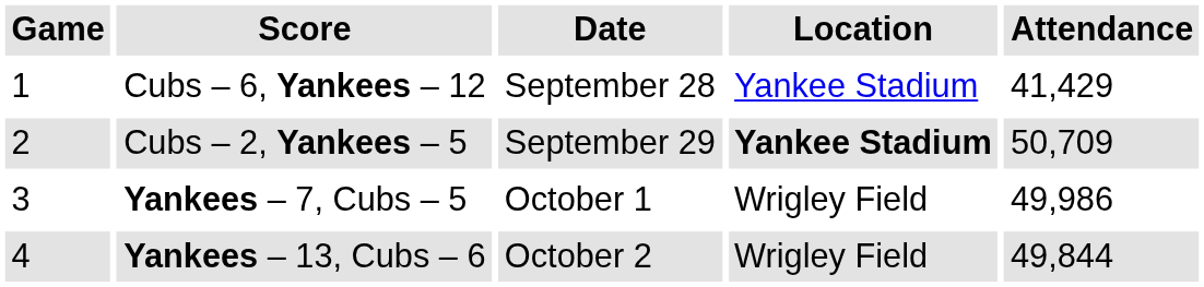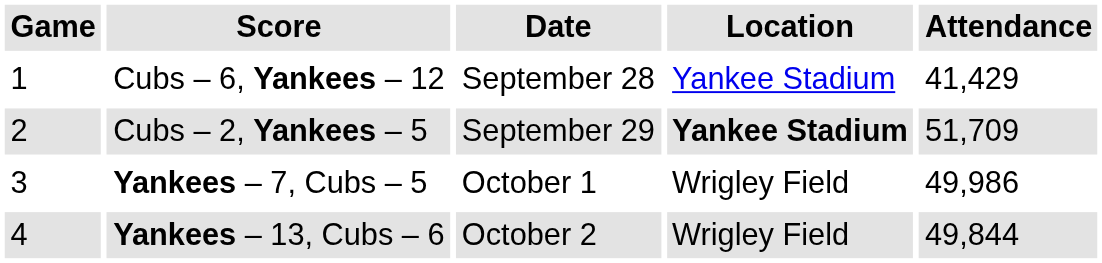 <table border="0" cellspacing="3" cellpadding="3">
 <tr style="background: #e3e3e3;">
 <th>Game</th>
 <th>Score</th>
 <th>Date</th>
 <th>Location</th>
 <th>Attendance</th>
 </tr>
 <tr>
 <td>1</td>
 <td>Cubs – 6, <strong>Yankees</strong> – 12</td>
 <td>September 28</td>
 <td><a href='#'>Yankee Stadium</a></td>
 <td>41,429</td>
 </tr>
 <tr style="background: #e3e3e3;">
 <td>2</td>
 <td>Cubs – 2, <strong>Yankees</strong> – 5</td>
 <td>September 29</td>
 <td><strong>Yankee Stadium</strong></td>
-<td>50,709</td>
+<td>51,709</td>
 </tr>
 <tr>
 <td>3</td>
 <td><strong>Yankees</strong> – 7, Cubs – 5</td>
 <td>October 1</td>
 <td>Wrigley Field</td>
 <td>49,986</td>
 </tr>
 <tr style="background: #e3e3e3;">
 <td>4</td>
 <td><strong>Yankees</strong> – 13, Cubs – 6</td>
 <td>October 2</td>
 <td>Wrigley Field</td>
 <td>49,844</td>
 </tr>
 </table>
